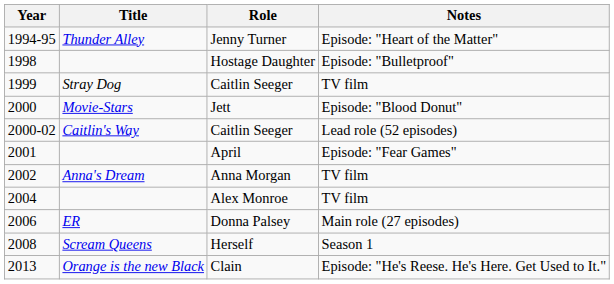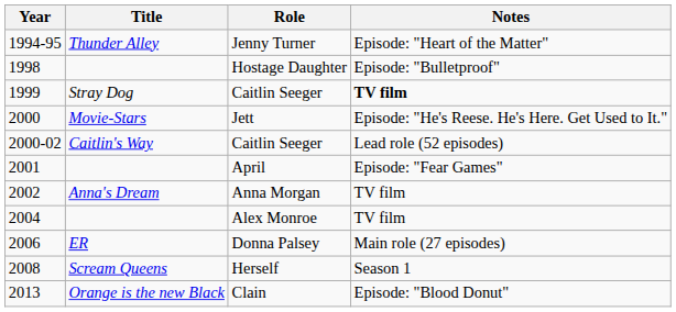 <table class="wikitable sortable">
 <tr>
 <th>Year</th>
 <th>Title</th>
 <th>Role</th>
 <th class="unsortable">Notes</th>
 </tr>
 <tr>
 <td>1994-95</td>
 <td><em><a href='#'>Thunder Alley</a></em></td>
 <td>Jenny Turner</td>
 <td>Episode: "Heart of the Matter"</td>
 </tr>
 <tr>
 <td>1998</td>
 <td><em></em></td>
 <td>Hostage Daughter</td>
 <td>Episode: "Bulletproof"</td>
 </tr>
 <tr>
 <td>1999</td>
 <td><em>Stray Dog</em></td>
 <td>Caitlin Seeger</td>
-<td>TV film</td>
+<td><strong>TV film</strong></td>
 </tr>
 <tr>
 <td>2000</td>
 <td><em><a href='#'>Movie-Stars</a></em></td>
 <td>Jett</td>
-<td>Episode: "Blood Donut"</td>
+<td>Episode: "He's Reese. He's Here. Get Used to It."</td>
 </tr>
 <tr>
 <td>2000-02</td>
 <td><em><a href='#'>Caitlin's Way</a></em></td>
 <td>Caitlin Seeger</td>
 <td>Lead role (52 episodes)</td>
 </tr>
 <tr>
 <td>2001</td>
 <td><em></em></td>
 <td>April</td>
 <td>Episode: "Fear Games"</td>
 </tr>
 <tr>
 <td>2002</td>
 <td><em><a href='#'>Anna's Dream</a></em></td>
 <td>Anna Morgan</td>
 <td>TV film</td>
 </tr>
 <tr>
 <td>2004</td>
 <td><em></em></td>
 <td>Alex Monroe</td>
 <td>TV film</td>
 </tr>
 <tr>
 <td>2006</td>
 <td><em><a href='#'>ER</a></em></td>
 <td>Donna Palsey</td>
 <td>Main role (27 episodes)</td>
 </tr>
 <tr>
 <td>2008</td>
 <td><em><a href='#'>Scream Queens</a></em></td>
 <td>Herself</td>
 <td>Season 1</td>
 </tr>
 <tr>
 <td>2013</td>
 <td><em><a href='#'>Orange is the new Black</a></em></td>
 <td>Clain</td>
-<td>Episode: "He's Reese. He's Here. Get Used to It."</td>
+<td>Episode: "Blood Donut"</td>
 </tr>
 </table>
